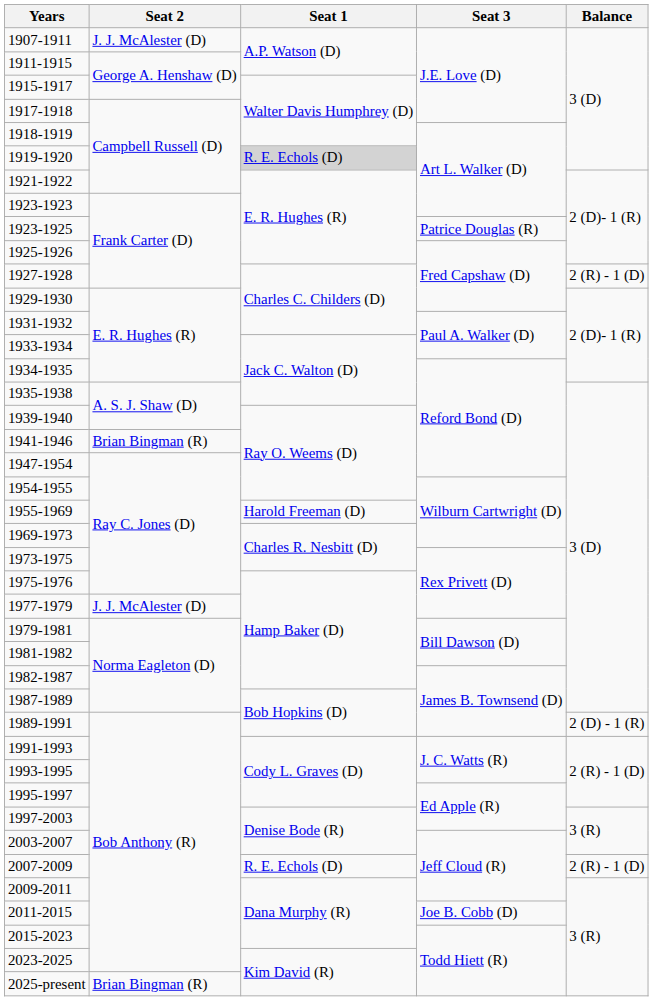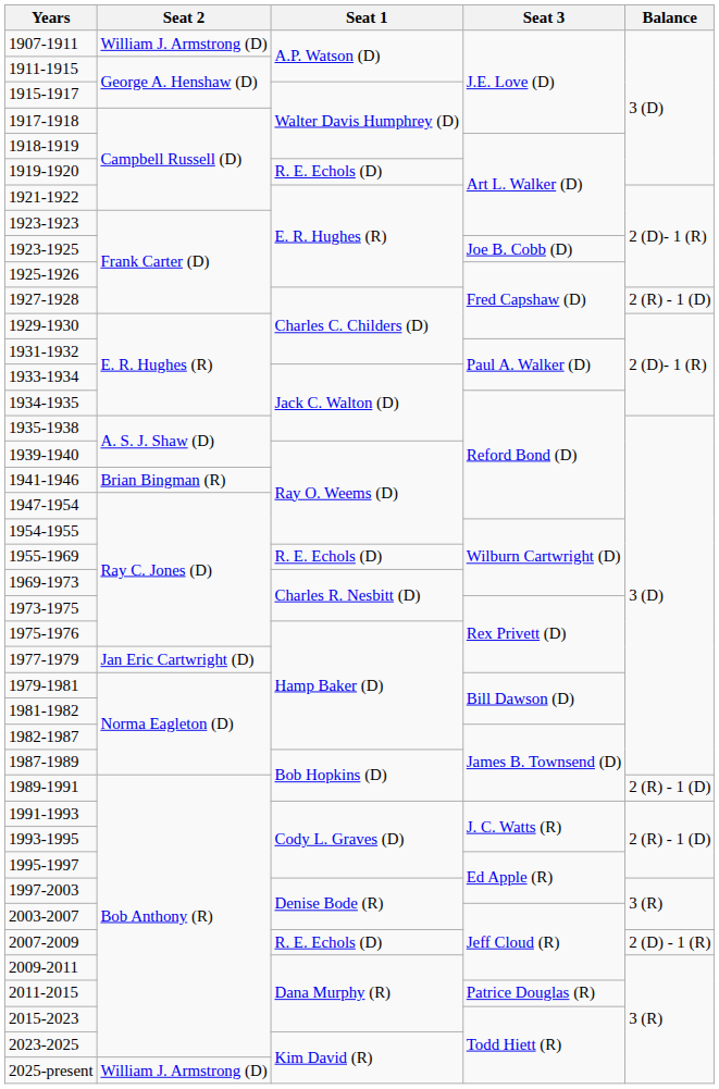 <table class="wikitable">
 <tr>
 <th>Years</th>
 <th>Seat 2</th>
 <th>Seat 1</th>
 <th>Seat 3</th>
 <th>Balance</th>
 </tr>
 <tr>
 <td>1907-1911</td>
-<td><a href='#'>J. J. McAlester</a> (D)</td>
+<td><a href='#'>William J. Armstrong</a> (D)</td>
 <td rowspan=2><a href='#'>A.P. Watson</a> (D)</td>
 <td rowspan=4><a href='#'>J.E. Love</a> (D)</td>
 <td rowspan=6>3 (D)</td>
 </tr>
 <tr>
 <td>1911-1915</td>
 <td rowspan=2><a href='#'>George A. Henshaw</a> (D)</td>
 </tr>
 <tr>
 <td>1915-1917</td>
 <td rowspan=3><a href='#'>Walter Davis Humphrey</a> (D)</td>
 </tr>
 <tr>
 <td>1917-1918</td>
 <td rowspan=4><a href='#'>Campbell Russell</a> (D)</td>
 </tr>
 <tr>
 <td>1918-1919</td>
 <td rowspan=4><a href='#'>Art L. Walker</a> (D)</td>
 </tr>
 <tr>
 <td>1919-1920</td>
-<td style="background: lightgrey;"><a href='#'>R. E. Echols</a> (D)</td>
+<td><a href='#'>R. E. Echols</a> (D)</td>
 </tr>
 <tr>
 <td>1921-1922</td>
 <td rowspan=4 ><a href='#'>E. R. Hughes</a> (R)</td>
 <td rowspan=4>2 (D)- 1 (R)</td>
 </tr>
 <tr>
 <td>1923-1923</td>
 <td rowspan=4><a href='#'>Frank Carter</a> (D)</td>
 </tr>
 <tr>
 <td>1923-1925</td>
-<td><a href='#'>Patrice Douglas</a> (R)</td>
+<td><a href='#'>Joe B. Cobb</a> (D)</td>
 </tr>
 <tr>
 <td>1925-1926</td>
 <td rowspan=3><a href='#'>Fred Capshaw</a> (D)</td>
 </tr>
 <tr>
 <td>1927-1928</td>
 <td rowspan=3><a href='#'>Charles C. Childers</a> (D)</td>
 <td>2 (R) - 1 (D)</td>
 </tr>
 <tr>
 <td>1929-1930</td>
 <td rowspan=4 ><a href='#'>E. R. Hughes</a> (R)</td>
 <td rowspan=4>2 (D)- 1 (R)</td>
 </tr>
 <tr>
 <td>1931-1932</td>
 <td rowspan=2><a href='#'>Paul A. Walker</a> (D)</td>
 </tr>
 <tr>
 <td>1933-1934</td>
 <td rowspan=3><a href='#'>Jack C. Walton</a> (D)</td>
 </tr>
 <tr>
 <td>1934-1935</td>
 <td rowspan=5><a href='#'>Reford Bond</a> (D)</td>
 </tr>
 <tr>
 <td>1935-1938</td>
 <td rowspan=2><a href='#'>A. S. J. Shaw</a> (D)</td>
 <td rowspan=14>3 (D)</td>
 </tr>
 <tr>
 <td>1939-1940</td>
 <td rowspan=4><a href='#'>Ray O. Weems</a> (D)</td>
 </tr>
 <tr>
 <td>1941-1946</td>
 <td><a href='#'>Brian Bingman</a> (R)</td>
 </tr>
 <tr>
 <td>1947-1954</td>
 <td rowspan=6><a href='#'>Ray C. Jones</a> (D)</td>
 </tr>
 <tr>
 <td>1954-1955</td>
 <td rowspan=3><a href='#'>Wilburn Cartwright</a> (D)</td>
 </tr>
 <tr>
 <td>1955-1969</td>
-<td><a href='#'>Harold Freeman</a> (D)</td>
+<td><a href='#'>R. E. Echols</a> (D)</td>
 </tr>
 <tr>
 <td>1969-1973</td>
 <td rowspan=2><a href='#'>Charles R. Nesbitt</a> (D)</td>
 </tr>
 <tr>
 <td>1973-1975</td>
 <td rowspan=3><a href='#'>Rex Privett</a> (D)</td>
 </tr>
 <tr>
 <td>1975-1976</td>
 <td rowspan=5><a href='#'>Hamp Baker</a>  (D)</td>
 </tr>
 <tr>
 <td>1977-1979</td>
-<td><a href='#'>J. J. McAlester</a> (D)</td>
+<td><a href='#'>Jan Eric Cartwright</a> (D)</td>
 </tr>
 <tr>
 <td>1979-1981</td>
 <td rowspan=4><a href='#'>Norma Eagleton</a> (D)</td>
 <td rowspan=2><a href='#'>Bill Dawson</a> (D)</td>
 </tr>
 <tr>
 <td>1981-1982</td>
 </tr>
 <tr>
 <td>1982-1987</td>
 <td rowspan=3><a href='#'>James B. Townsend</a> (D)</td>
 </tr>
 <tr>
 <td>1987-1989</td>
 <td rowspan=2><a href='#'>Bob Hopkins</a>  (D)</td>
 </tr>
 <tr>
 <td>1989-1991</td>
 <td rowspan=11 ><a href='#'>Bob Anthony</a> (R)</td>
-<td>2 (D) - 1 (R)</td>
+<td>2 (R) - 1 (D)</td>
 </tr>
 <tr>
 <td>1991-1993</td>
 <td rowspan=3 ><a href='#'>Cody L. Graves</a> (D)</td>
 <td rowspan=2><a href='#'>J. C. Watts</a> (R)</td>
 <td rowspan=3>2 (R) - 1 (D)</td>
 </tr>
 <tr>
 <td>1993-1995</td>
 </tr>
 <tr>
 <td>1995-1997</td>
 <td rowspan=2><a href='#'>Ed Apple</a> (R)</td>
 </tr>
 <tr>
 <td>1997-2003</td>
 <td rowspan=2><a href='#'>Denise Bode</a>  (R)</td>
 <td rowspan=2>3 (R)</td>
 </tr>
 <tr>
 <td>2003-2007</td>
 <td rowspan=3><a href='#'>Jeff Cloud</a> (R)</td>
 </tr>
 <tr>
 <td>2007-2009</td>
 <td><a href='#'>R. E. Echols</a> (D)</td>
-<td>2 (R) - 1 (D)</td>
+<td>2 (D) - 1 (R)</td>
 </tr>
 <tr>
 <td>2009-2011</td>
 <td rowspan=3><a href='#'>Dana Murphy</a> (R)</td>
 <td rowspan=5>3 (R)</td>
 </tr>
 <tr>
 <td>2011-2015</td>
-<td><a href='#'>Joe B. Cobb</a> (D)</td>
+<td><a href='#'>Patrice Douglas</a> (R)</td>
 </tr>
 <tr>
 <td>2015-2023</td>
 <td rowspan=3><a href='#'>Todd Hiett</a> (R)</td>
 </tr>
 <tr>
 <td>2023-2025</td>
 <td rowspan=2><a href='#'>Kim David</a> (R)</td>
 </tr>
 <tr>
 <td>2025-present</td>
-<td><a href='#'>Brian Bingman</a> (R)</td>
+<td><a href='#'>William J. Armstrong</a> (D)</td>
 </tr>
 </table>
